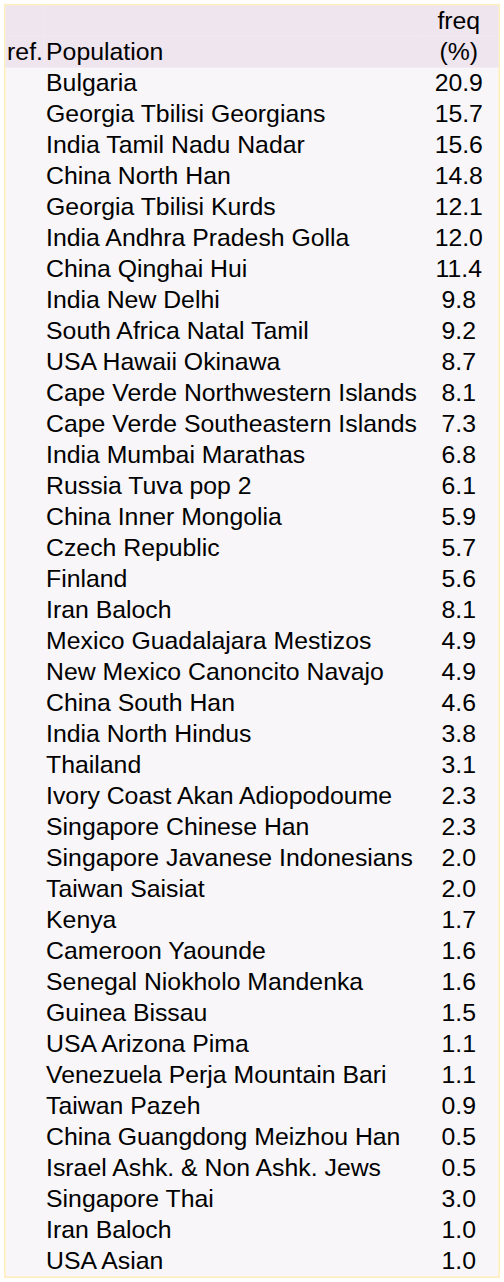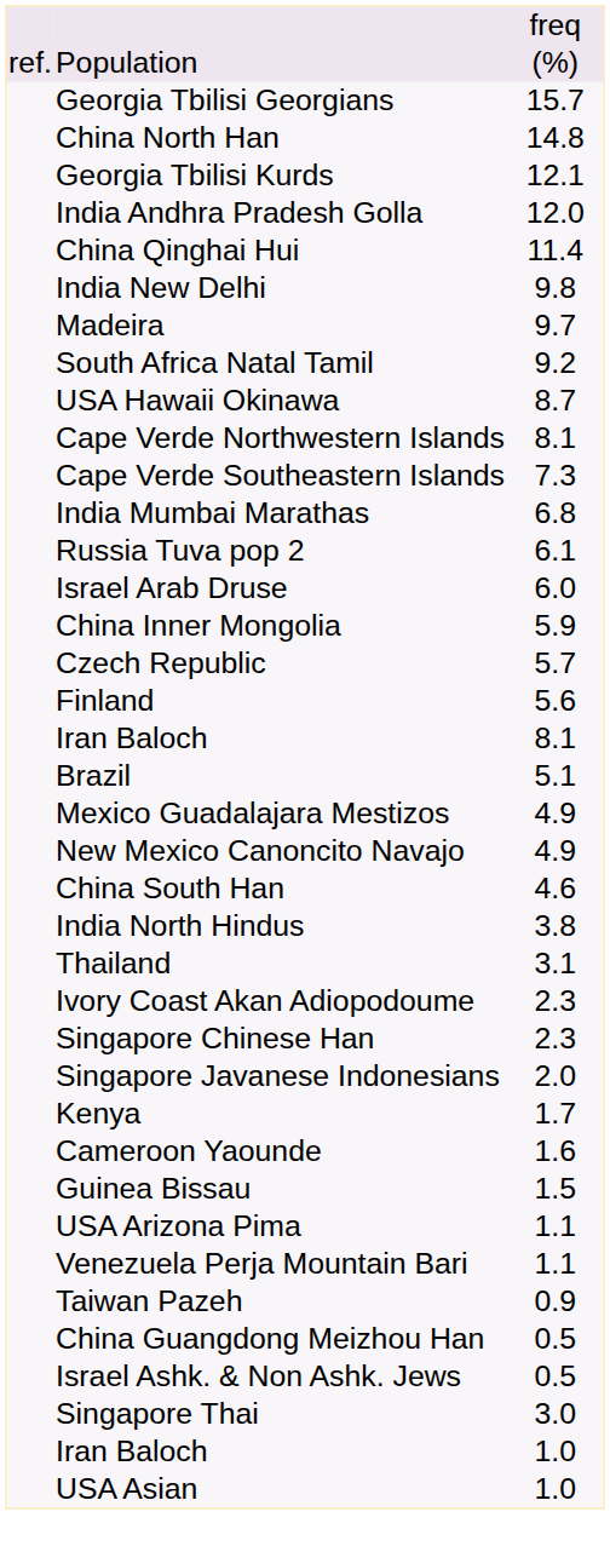 <table border="0"   cellspacing="0" cellpadding="1" align="left"   style="text-align:center; margin-right: 3em;  border:1px #ffeebb solid;   background:#f8f6f8; ">
 <tr style="background:#efe5ef">
 <td></td>
 <td></td>
 <td>freq</td>
 </tr>
 <tr style="background:#eee5ef">
 <td>ref.</td>
 <td align="left">Population</td>
 <td style="width:50px">(%)</td>
 </tr>
 <tr>
 <td></td>
-<td align="left">Bulgaria</td>
-<td>20.9</td>
-</tr>
-<tr>
-<td></td>
 <td align="left">Georgia Tbilisi Georgians</td>
 <td>15.7</td>
-</tr>
-<tr>
-<td></td>
-<td align="left">India Tamil Nadu Nadar</td>
-<td>15.6</td>
 </tr>
 <tr>
 <td></td>
 <td align="left">China North Han</td>
 <td>14.8</td>
 </tr>
 <tr>
 <td></td>
 <td align="left">Georgia Tbilisi Kurds</td>
 <td>12.1</td>
 </tr>
 <tr>
 <td></td>
 <td align="left">India Andhra Pradesh Golla</td>
 <td>12.0</td>
 </tr>
 <tr>
 <td></td>
 <td align="left">China Qinghai Hui</td>
 <td>11.4</td>
 </tr>
 <tr>
 <td></td>
 <td align="left">India New Delhi</td>
 <td>9.8</td>
+</tr>
+<tr>
+<td></td>
+<td align="left">Madeira</td>
+<td>9.7</td>
 </tr>
 <tr>
 <td></td>
 <td align="left">South Africa Natal Tamil</td>
 <td>9.2</td>
 </tr>
 <tr>
 <td></td>
 <td align="left">USA Hawaii Okinawa</td>
 <td>8.7</td>
 </tr>
 <tr>
 <td></td>
 <td align="left">Cape Verde Northwestern Islands</td>
 <td>8.1</td>
 </tr>
 <tr>
 <td></td>
 <td align="left">Cape Verde Southeastern Islands</td>
 <td>7.3</td>
 </tr>
 <tr>
 <td></td>
 <td align="left">India Mumbai Marathas</td>
 <td>6.8</td>
 </tr>
 <tr>
 <td></td>
 <td align="left">Russia Tuva pop 2</td>
 <td>6.1</td>
 </tr>
 <tr>
 <td></td>
+<td align="left">Israel Arab Druse</td>
+<td>6.0</td>
+</tr>
+<tr>
+<td></td>
 <td align="left">China Inner Mongolia</td>
 <td>5.9</td>
 </tr>
 <tr>
 <td></td>
 <td align="left">Czech Republic</td>
 <td>5.7</td>
 </tr>
 <tr>
 <td></td>
 <td align="left">Finland</td>
 <td>5.6</td>
 </tr>
 <tr>
 <td></td>
 <td align="left">Iran Baloch</td>
 <td>8.1</td>
+</tr>
+<tr>
+<td></td>
+<td align="left">Brazil</td>
+<td>5.1</td>
 </tr>
 <tr>
 <td></td>
 <td align="left">Mexico Guadalajara Mestizos</td>
 <td>4.9</td>
 </tr>
 <tr>
 <td></td>
 <td align="left">New Mexico Canoncito Navajo</td>
 <td>4.9</td>
 </tr>
 <tr>
 <td></td>
 <td align="left">China South Han</td>
 <td>4.6</td>
 </tr>
 <tr>
 <td></td>
 <td align="left">India North Hindus</td>
 <td>3.8</td>
 </tr>
 <tr>
 <td></td>
 <td align="left">Thailand</td>
 <td>3.1</td>
 </tr>
 <tr>
 <td></td>
 <td align="left">Ivory Coast Akan Adiopodoume</td>
 <td>2.3</td>
 </tr>
 <tr>
 <td></td>
 <td align="left">Singapore Chinese Han</td>
 <td>2.3</td>
 </tr>
 <tr>
 <td></td>
 <td align="left">Singapore Javanese Indonesians</td>
 <td>2.0</td>
 </tr>
 <tr>
 <td></td>
-<td align="left">Taiwan Saisiat</td>
-<td>2.0</td>
-</tr>
-<tr>
-<td></td>
 <td align="left">Kenya</td>
 <td>1.7</td>
 </tr>
 <tr>
 <td></td>
 <td align="left">Cameroon Yaounde</td>
-<td>1.6</td>
-</tr>
-<tr>
-<td></td>
-<td align="left">Senegal Niokholo Mandenka</td>
 <td>1.6</td>
 </tr>
 <tr>
 <td></td>
 <td align="left">Guinea Bissau</td>
 <td>1.5</td>
 </tr>
 <tr>
 <td></td>
 <td align="left">USA Arizona Pima</td>
 <td>1.1</td>
 </tr>
 <tr>
 <td></td>
 <td align="left">Venezuela Perja Mountain Bari</td>
 <td>1.1</td>
 </tr>
 <tr>
 <td></td>
 <td align="left">Taiwan Pazeh</td>
 <td>0.9</td>
 </tr>
 <tr>
 <td></td>
 <td align="left">China Guangdong Meizhou Han</td>
 <td>0.5</td>
 </tr>
 <tr>
 <td></td>
 <td align="left">Israel Ashk. & Non Ashk. Jews</td>
 <td>0.5</td>
 </tr>
 <tr>
 <td></td>
 <td align="left">Singapore Thai</td>
 <td>3.0</td>
 </tr>
 <tr>
 <td></td>
 <td align="left">Iran Baloch</td>
 <td>1.0</td>
 </tr>
 <tr>
 <td></td>
 <td align="left">USA Asian</td>
 <td>1.0</td>
 </tr>
 </table>
